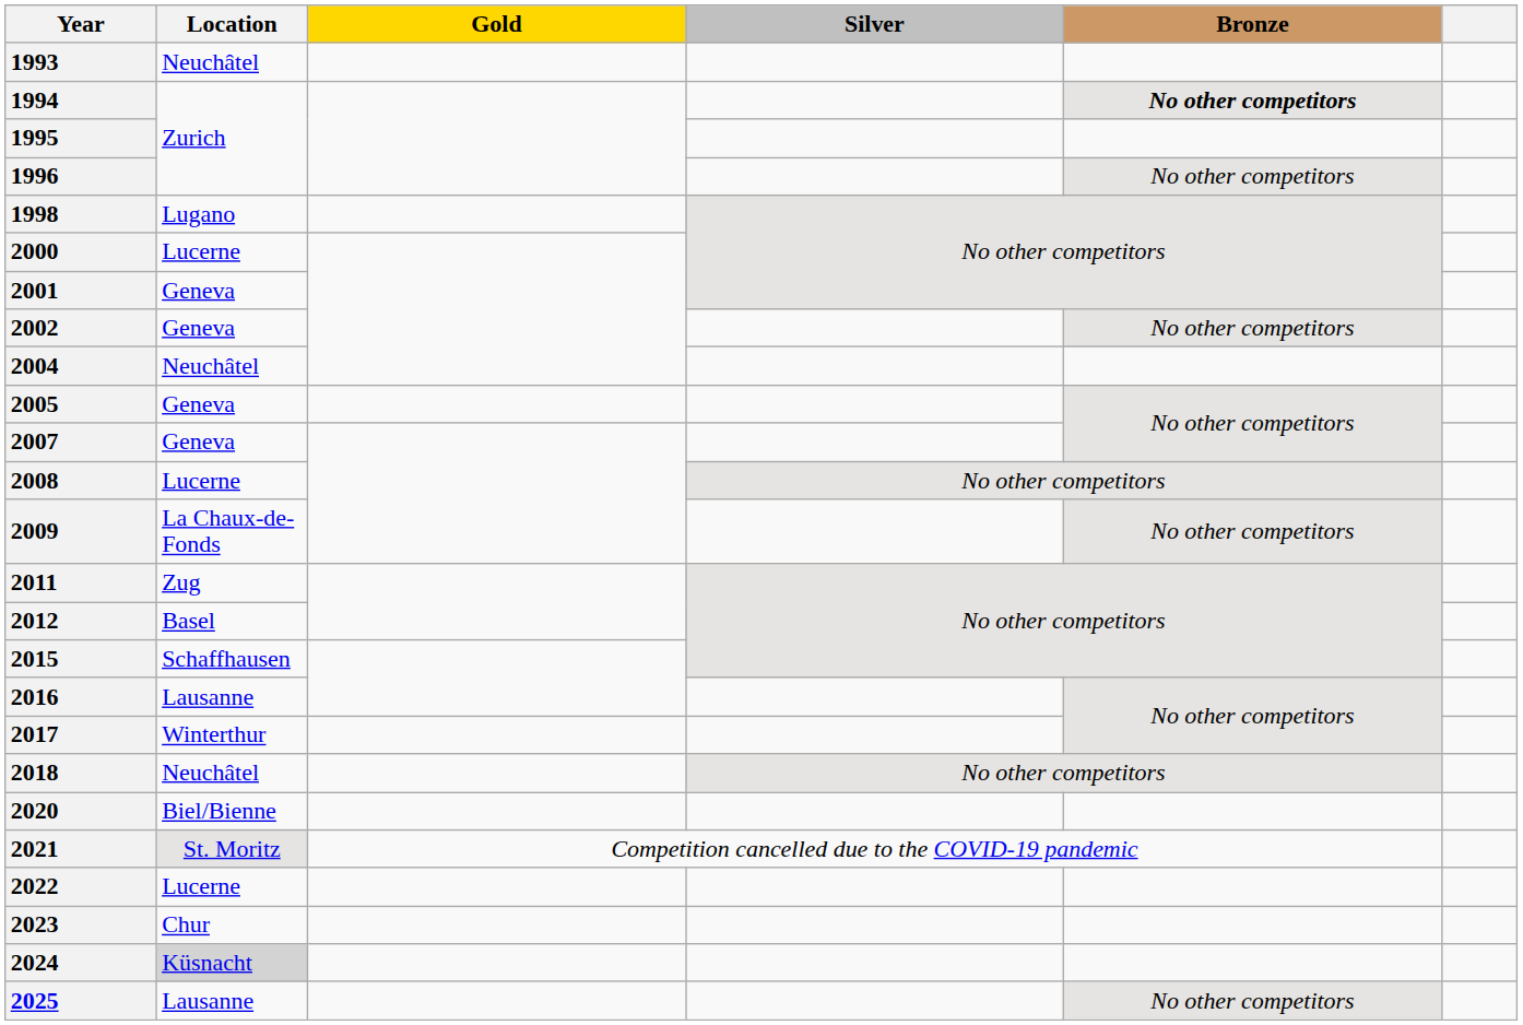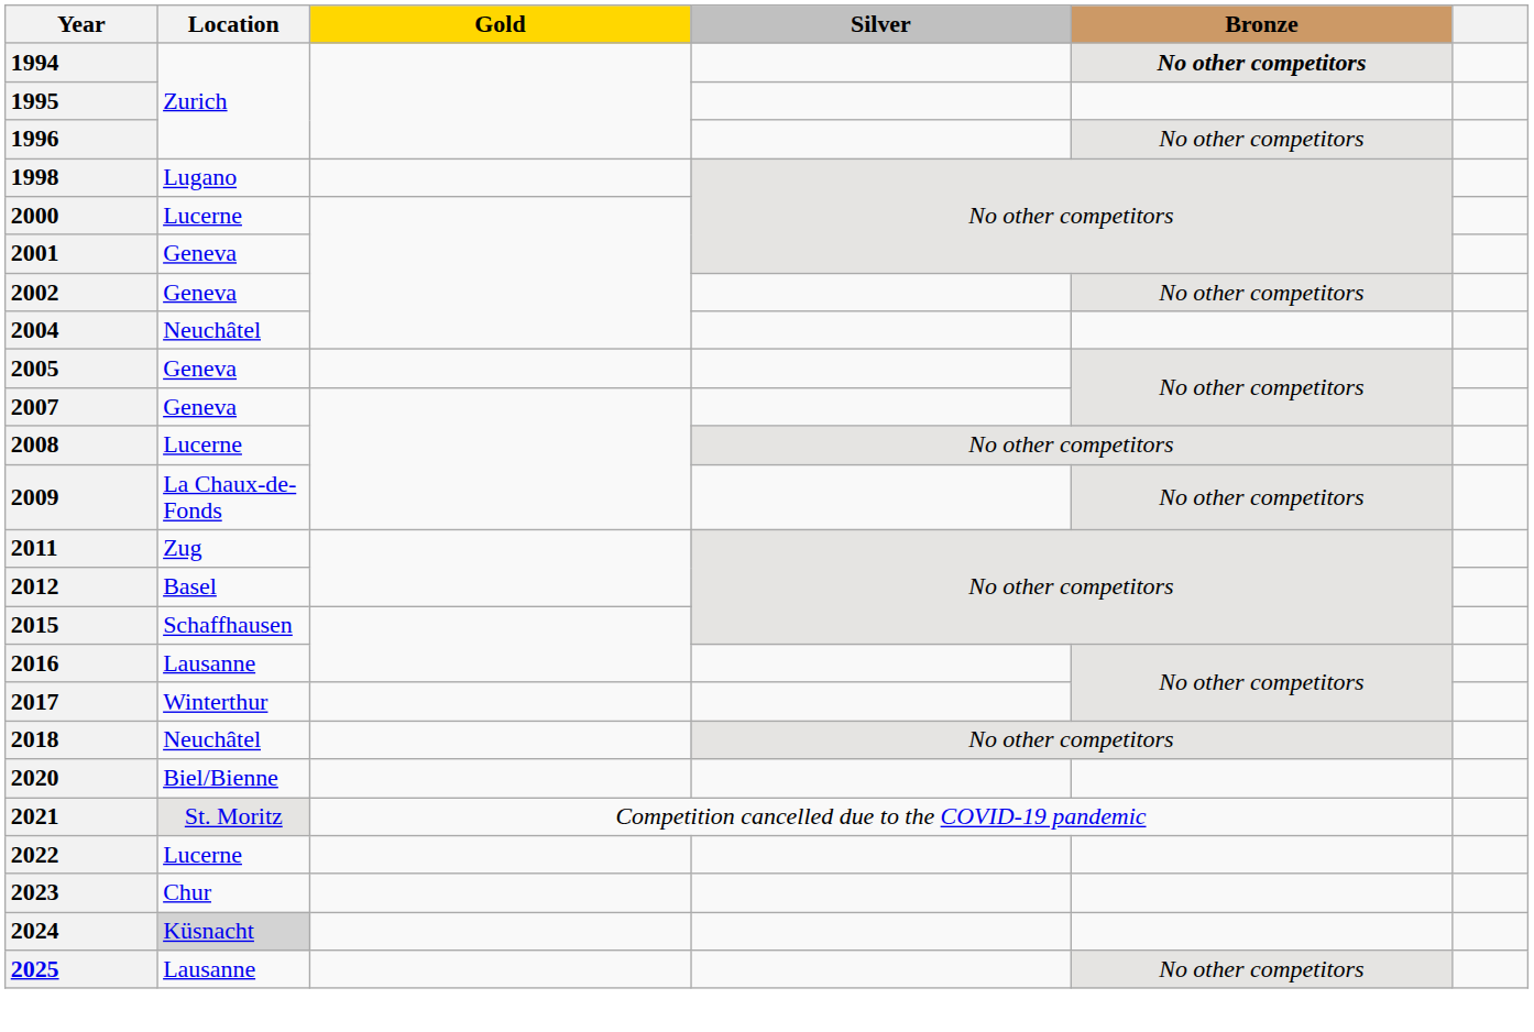 <table class="wikitable unsortable" style="text-align:left; width:80%">
 <tr>
 <th scope="col" style="text-align:center; width:10%">Year</th>
 <th scope="col" style="text-align:center; width:10%">Location</th>
 <td scope="col" style="text-align:center; width:25%; background:gold"><strong>Gold</strong></td>
 <td scope="col" style="text-align:center; width:25%; background:silver"><strong>Silver</strong></td>
 <td scope="col" style="text-align:center; width:25%; background:#c96"><strong>Bronze</strong></td>
 <th scope="col" style="text-align:center; width:5%"></th>
-</tr>
-<tr>
-<th scope="row" style="text-align:left">1993</th>
-<td><a href='#'>Neuchâtel</a></td>
-<td></td>
-<td></td>
-<td></td>
-<td></td>
 </tr>
 <tr>
 <th scope="row" style="text-align:left">1994</th>
 <td rowspan="3"><a href='#'>Zurich</a></td>
 <td rowspan="3"></td>
 <td></td>
 <td align="center" bgcolor="e5e4e2"><strong><em>No other competitors</em></strong></td>
 <td></td>
 </tr>
 <tr>
 <th scope="row" style="text-align:left">1995</th>
 <td></td>
 <td></td>
 <td></td>
 </tr>
 <tr>
 <th scope="row" style="text-align:left">1996</th>
 <td></td>
 <td align="center" bgcolor="e5e4e2"><em>No other competitors</em></td>
 <td></td>
 </tr>
 <tr>
 <th scope="row" style="text-align:left">1998</th>
 <td><a href='#'>Lugano</a></td>
 <td></td>
 <td colspan="2" rowspan="3" align="center" bgcolor="e5e4e2"><em>No other competitors</em></td>
 <td></td>
 </tr>
 <tr>
 <th scope="row" style="text-align:left">2000</th>
 <td><a href='#'>Lucerne</a></td>
 <td rowspan="4"></td>
 <td></td>
 </tr>
 <tr>
 <th scope="row" style="text-align:left">2001</th>
 <td><a href='#'>Geneva</a></td>
 <td></td>
 </tr>
 <tr>
 <th scope="row" style="text-align:left">2002</th>
 <td><a href='#'>Geneva</a></td>
 <td></td>
 <td align="center" bgcolor="e5e4e2"><em>No other competitors</em></td>
 <td></td>
 </tr>
 <tr>
 <th scope="row" style="text-align:left">2004</th>
 <td><a href='#'>Neuchâtel</a></td>
 <td></td>
 <td></td>
 <td></td>
 </tr>
 <tr>
 <th scope="row" style="text-align:left">2005</th>
 <td><a href='#'>Geneva</a></td>
 <td></td>
 <td></td>
 <td rowspan="2" align="center" bgcolor="e5e4e2"><em>No other competitors</em></td>
 <td></td>
 </tr>
 <tr>
 <th scope="row" style="text-align:left">2007</th>
 <td><a href='#'>Geneva</a></td>
 <td rowspan="3"></td>
 <td></td>
 <td></td>
 </tr>
 <tr>
 <th scope="row" style="text-align:left">2008</th>
 <td><a href='#'>Lucerne</a></td>
 <td colspan="2" align="center" bgcolor="e5e4e2"><em>No other competitors</em></td>
 <td></td>
 </tr>
 <tr>
 <th scope="row" style="text-align:left">2009</th>
 <td><a href='#'>La Chaux-de-Fonds</a></td>
 <td></td>
 <td align="center" bgcolor="e5e4e2"><em>No other competitors</em></td>
 <td></td>
 </tr>
 <tr>
 <th scope="row" style="text-align:left">2011</th>
 <td><a href='#'>Zug</a></td>
 <td rowspan="2"></td>
 <td colspan="2" rowspan="3" align="center" bgcolor="e5e4e2"><em>No other competitors</em></td>
 <td></td>
 </tr>
 <tr>
 <th scope="row" style="text-align:left">2012</th>
 <td><a href='#'>Basel</a></td>
 <td></td>
 </tr>
 <tr>
 <th scope="row" style="text-align:left">2015</th>
 <td><a href='#'>Schaffhausen</a></td>
 <td rowspan="2"></td>
 <td></td>
 </tr>
 <tr>
 <th scope="row" style="text-align:left">2016</th>
 <td><a href='#'>Lausanne</a></td>
 <td></td>
 <td rowspan="2" align="center" bgcolor="e5e4e2"><em>No other competitors</em></td>
 <td></td>
 </tr>
 <tr>
 <th scope="row" style="text-align:left">2017</th>
 <td><a href='#'>Winterthur</a></td>
 <td></td>
 <td></td>
 <td></td>
 </tr>
 <tr>
 <th scope="row" style="text-align:left">2018</th>
 <td><a href='#'>Neuchâtel</a></td>
 <td></td>
 <td colspan=2 align="center" bgcolor="e5e4e2"><em>No other competitors</em></td>
 <td></td>
 </tr>
 <tr>
 <th scope="row" style="text-align:left">2020</th>
 <td><a href='#'>Biel/Bienne</a></td>
 <td></td>
 <td></td>
 <td></td>
 <td></td>
 </tr>
 <tr>
 <th scope="row" style="text-align:left">2021</th>
 <td align="center" bgcolor="e5e4e2"><a href='#'>St. Moritz</a></td>
 <td colspan="3" align="center"><em>Competition cancelled due to the <a href='#'>COVID-19 pandemic</a></em></td>
 <td></td>
 </tr>
 <tr>
 <th scope="row" style="text-align:left">2022</th>
 <td><a href='#'>Lucerne</a></td>
 <td></td>
 <td></td>
 <td></td>
 <td></td>
 </tr>
 <tr>
 <th scope="row" style="text-align:left">2023</th>
 <td><a href='#'>Chur</a></td>
 <td></td>
 <td></td>
 <td></td>
 <td></td>
 </tr>
 <tr>
 <th scope="row" style="text-align:left">2024</th>
 <td style="background: lightgrey;"><a href='#'>Küsnacht</a></td>
 <td></td>
 <td></td>
 <td></td>
 <td></td>
 </tr>
 <tr>
 <th scope="row" style="text-align:left"><a href='#'>2025</a></th>
 <td><a href='#'>Lausanne</a></td>
 <td></td>
 <td></td>
 <td align="center" bgcolor="e5e4e2"><em>No other competitors</em></td>
 <td></td>
 </tr>
 </table>
